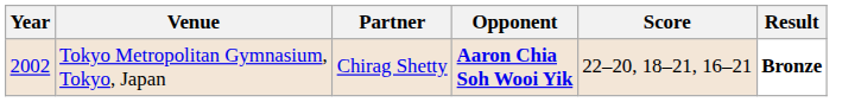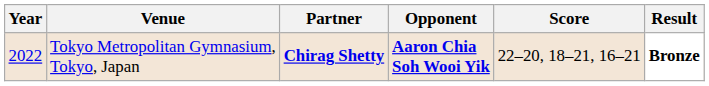 <table class="sortable wikitable" style="font-size: 90%;">
 <tr>
 <th>Year</th>
 <th>Venue</th>
 <th>Partner</th>
 <th>Opponent</th>
 <th>Score</th>
 <th>Result</th>
 </tr>
 <tr style="background:#F3E6D7">
-<td align="center"><a href='#'>2002</a></td>
+<td align="center"><a href='#'>2022</a></td>
 <td align="left"><a href='#'>Tokyo Metropolitan Gymnasium</a>,<br><a href='#'>Tokyo</a>, Japan</td>
-<td align="left"> <a href='#'>Chirag Shetty</a></td>
+<td align="left"><strong> <a href='#'>Chirag Shetty</a></strong></td>
 <td align="left"><strong> <a href='#'>Aaron Chia</a><br> <a href='#'>Soh Wooi Yik</a></strong></td>
 <td align="left">22–20, 18–21, 16–21</td>
 <td style="text-align:left; background:white"> <strong>Bronze</strong></td>
 </tr>
 </table>
